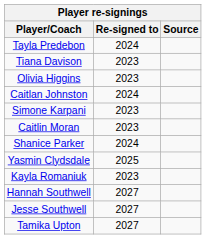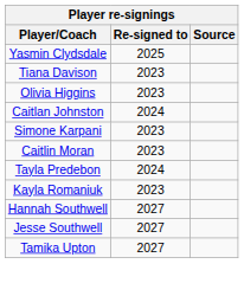 <table class="wikitable sortable" style="text-align: center; font-size:90%">
 <tr>
 <th colspan="3">Player re-signings</th>
 </tr>
 <tr style="background:#efefef;">
 <th>Player/Coach</th>
 <th>Re-signed to</th>
 <th>Source</th>
 </tr>
 <tr>
-<td><a href='#'>Tayla Predebon</a></td>
-<td>2024</td>
+<td><a href='#'>Yasmin Clydsdale</a></td>
+<td>2025</td>
 <td></td>
 </tr>
 <tr>
 <td><a href='#'>Tiana Davison</a></td>
 <td>2023</td>
 <td></td>
 </tr>
 <tr>
 <td><a href='#'>Olivia Higgins</a></td>
 <td>2023</td>
 <td></td>
 </tr>
 <tr>
 <td><a href='#'>Caitlan Johnston</a></td>
 <td>2024</td>
 <td></td>
 </tr>
 <tr>
 <td><a href='#'>Simone Karpani</a></td>
 <td>2023</td>
 <td></td>
 </tr>
 <tr>
 <td><a href='#'>Caitlin Moran</a></td>
 <td>2023</td>
 <td></td>
 </tr>
 <tr>
-<td><a href='#'>Shanice Parker</a></td>
+<td><a href='#'>Tayla Predebon</a></td>
 <td>2024</td>
-<td></td>
-</tr>
-<tr>
-<td><a href='#'>Yasmin Clydsdale</a></td>
-<td>2025</td>
 <td></td>
 </tr>
 <tr>
 <td><a href='#'>Kayla Romaniuk</a></td>
 <td>2023</td>
 <td></td>
 </tr>
 <tr>
 <td><a href='#'>Hannah Southwell</a></td>
 <td>2027</td>
 <td></td>
 </tr>
 <tr>
 <td><a href='#'>Jesse Southwell</a></td>
 <td>2027</td>
 <td></td>
 </tr>
 <tr>
 <td><a href='#'>Tamika Upton</a></td>
 <td>2027</td>
 <td></td>
 </tr>
 </table>
